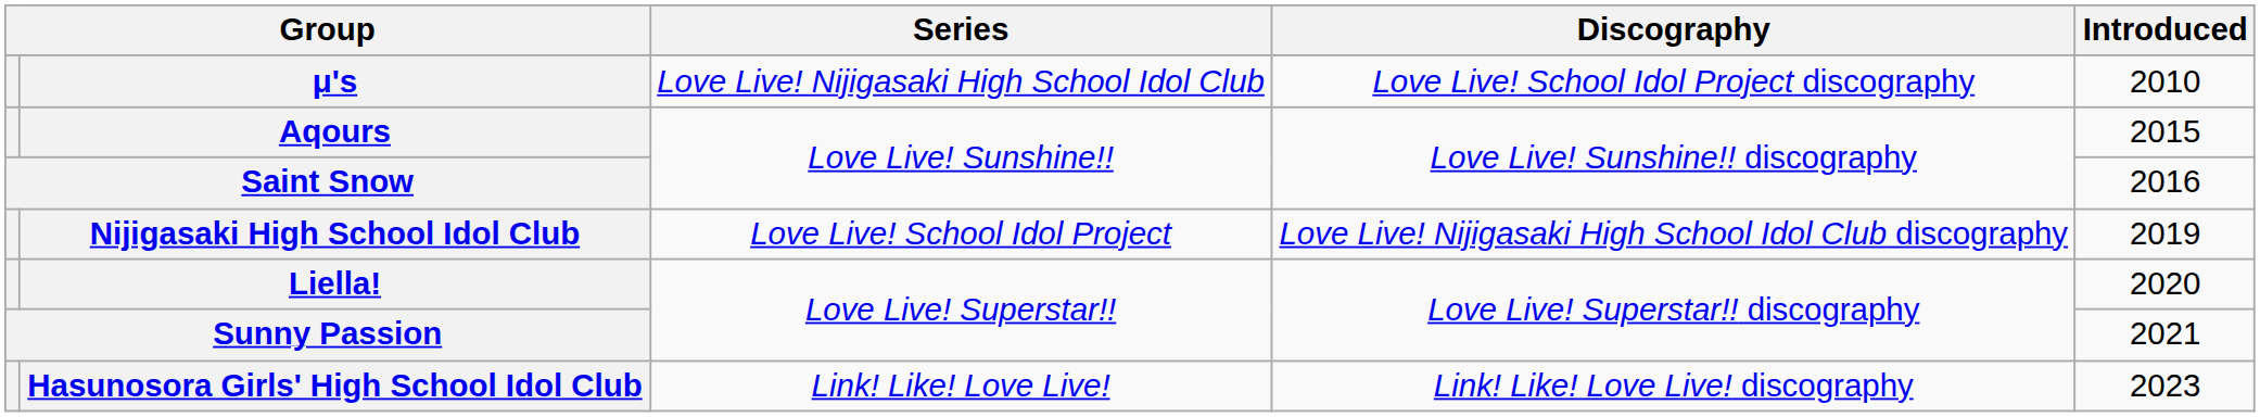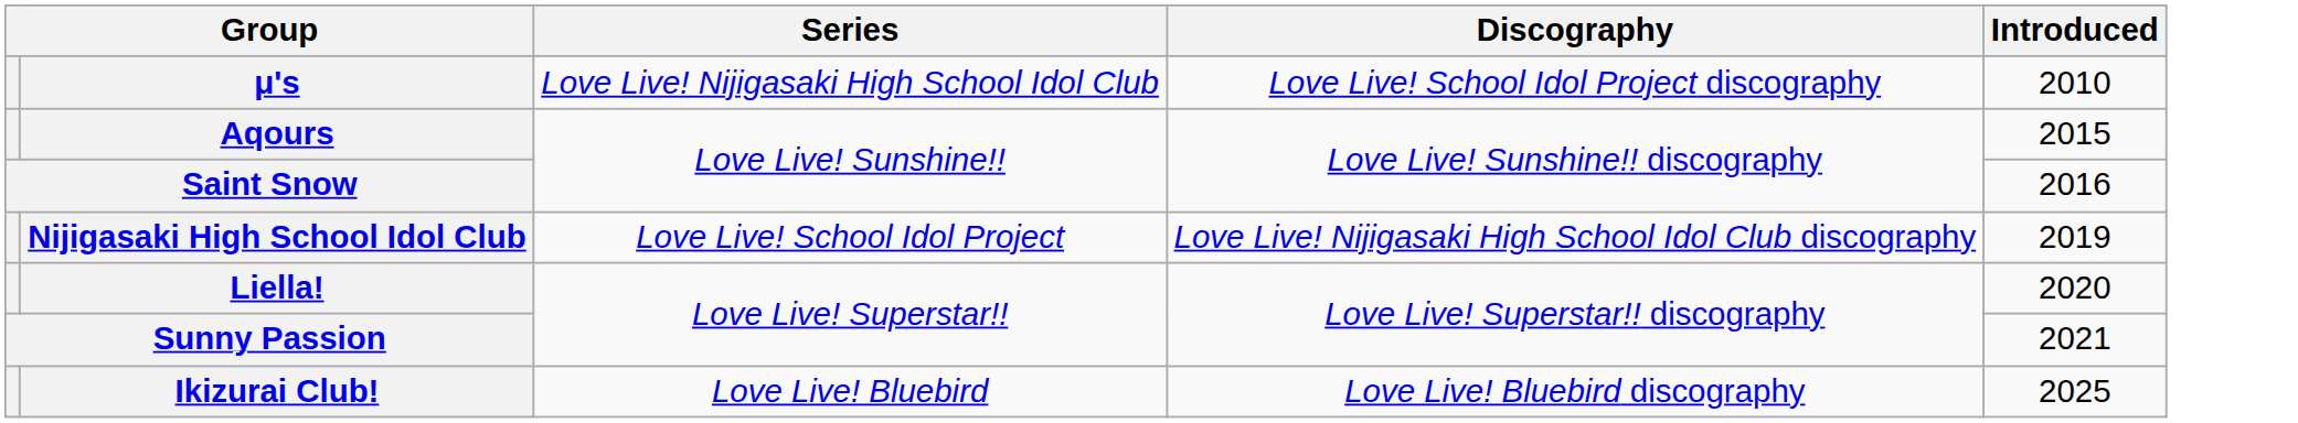 <table class="wikitable" style="text-align:center;">
 <tr>
 <th colspan="2">Group</th>
 <th>Series</th>
 <th>Discography</th>
 <th>Introduced</th>
 </tr>
 <tr>
 <th></th>
 <th><a href='#'>μ's</a></th>
 <td><em><a href='#'>Love Live! Nijigasaki High School Idol Club</a></em></td>
 <td><a href='#'><em>Love Live! School Idol Project</em> discography</a></td>
 <td>2010</td>
 </tr>
 <tr>
 <th></th>
 <th><a href='#'>Aqours</a></th>
 <td rowspan="2"><em><a href='#'>Love Live! Sunshine!!</a></em></td>
 <td rowspan="2"><a href='#'><em>Love Live! Sunshine!!</em> discography</a></td>
 <td>2015</td>
 </tr>
 <tr>
 <th colspan="2"><a href='#'>Saint Snow</a></th>
 <td>2016</td>
 </tr>
 <tr>
 <th></th>
 <th><a href='#'>Nijigasaki High School Idol Club</a></th>
 <td><em><a href='#'>Love Live! School Idol Project</a></em></td>
 <td><a href='#'><em>Love Live! Nijigasaki High School Idol Club</em> discography</a></td>
 <td>2019</td>
 </tr>
 <tr>
 <th></th>
 <th><a href='#'>Liella!</a></th>
 <td rowspan="2"><em><a href='#'>Love Live! Superstar!!</a></em></td>
 <td rowspan="2"><a href='#'><em>Love Live! Superstar!!</em> discography</a></td>
 <td>2020</td>
 </tr>
 <tr>
 <th colspan="2"><a href='#'>Sunny Passion</a></th>
 <td>2021</td>
 </tr>
 <tr>
 <th></th>
-<th><a href='#'>Hasunosora Girls' High School Idol Club</a></th>
-<td><em><a href='#'>Link! Like! Love Live!</a></em></td>
-<td><a href='#'><em>Link! Like! Love Live!</em> discography</a></td>
-<td>2023</td>
+<th><a href='#'>Ikizurai Club!</a></th>
+<td><em><a href='#'>Love Live! Bluebird</a></em></td>
+<td><a href='#'><em>Love Live! Bluebird</em> discography</a></td>
+<td>2025</td>
 </tr>
 </table>
